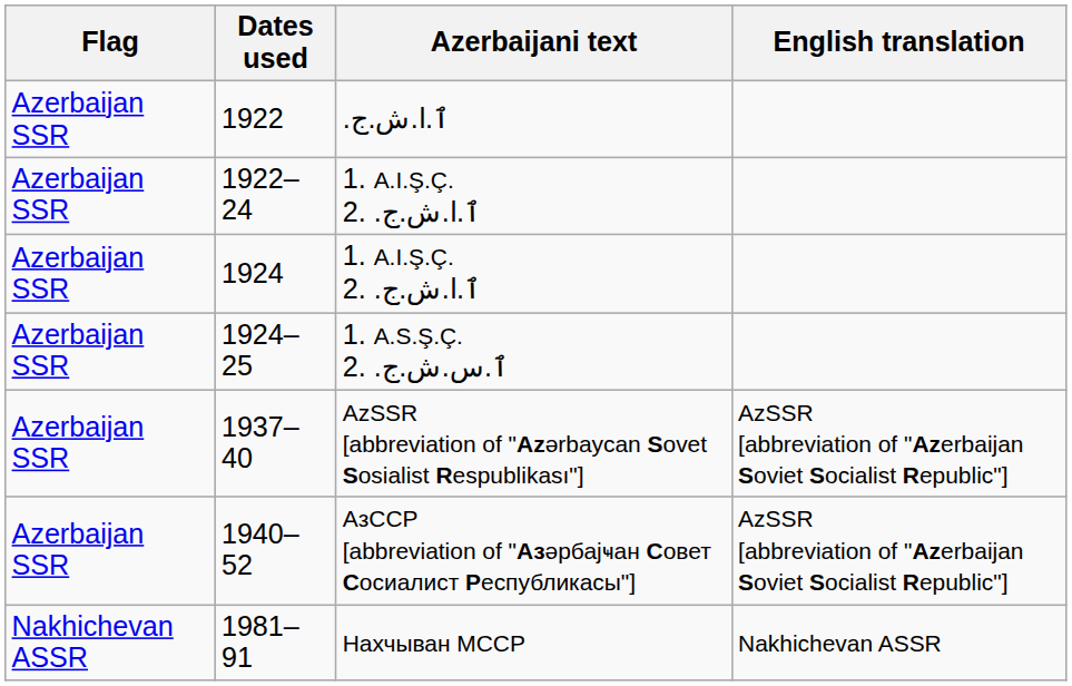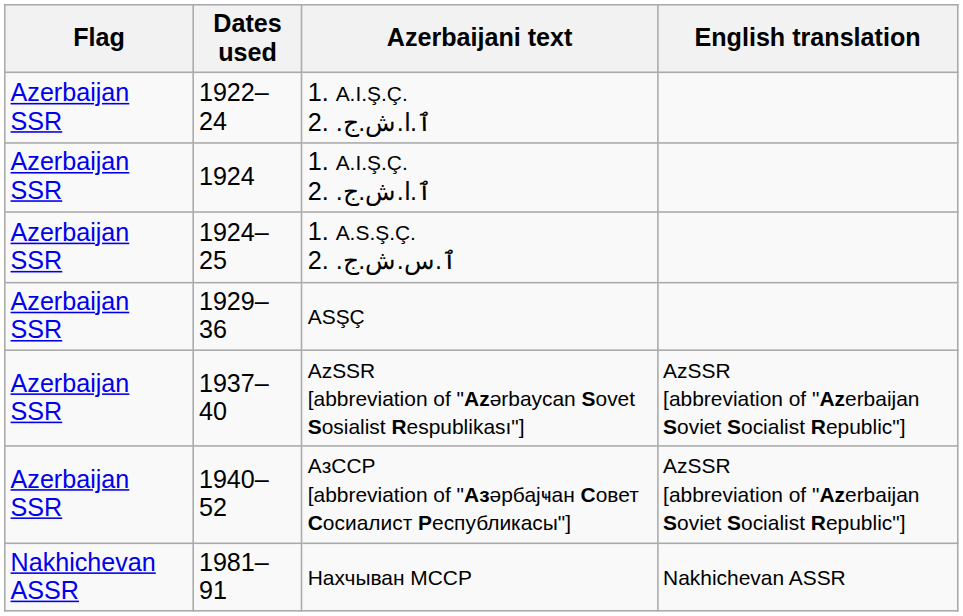 <table class="wikitable sortable noresize">
 <tr>
 <th>Flag</th>
 <th>Dates used</th>
 <th>Azerbaijani text</th>
 <th>English translation</th>
-</tr>
-<tr>
-<td> <a href='#'>Azerbaijan SSR</a></td>
-<td>1922</td>
-<td>.ٱ.ا.ش.ج</td>
-<td></td>
 </tr>
 <tr>
 <td> <a href='#'>Azerbaijan SSR</a></td>
 <td>1922–24</td>
 <td>1. <small>A.I.Ş.Ç.</small><br>2. .ٱ.ا.ش.ج</td>
 <td></td>
 </tr>
 <tr>
 <td> <a href='#'>Azerbaijan SSR</a></td>
 <td>1924</td>
 <td>1. <small>A.I.Ş.Ç.</small><br>2. .ٱ.ا.ش.ج</td>
 <td></td>
 </tr>
 <tr>
 <td> <a href='#'>Azerbaijan SSR</a></td>
 <td>1924–25</td>
 <td>1. <small>A.S.Ş.Ç.</small><br>2. .ٱ.س.ش.ج</td>
 <td></td>
 </tr>
 <tr>
 <td> <a href='#'>Azerbaijan SSR</a></td>
+<td>1929–36</td>
+<td><small>ASŞÇ</small></td>
+<td></td>
+</tr>
+<tr>
+<td> <a href='#'>Azerbaijan SSR</a></td>
 <td>1937–40</td>
 <td><small>AzSSR<br>[abbreviation of "<strong>Az</strong>ərbaycan <strong>S</strong>ovet <strong>S</strong>osialist <strong>R</strong>espublikası"]</small></td>
 <td><small>AzSSR<br>[abbreviation of "<strong>Az</strong>erbaijan <strong>S</strong>oviet <strong>S</strong>ocialist <strong>R</strong>epublic"]</small></td>
 </tr>
 <tr>
 <td> <a href='#'>Azerbaijan SSR</a></td>
 <td>1940–52</td>
 <td><small>АзCCP<br>[abbreviation of "<strong>Аз</strong>әрбајҹан <strong>С</strong>овет <strong>С</strong>осиалист <strong>Р</strong>еспубликасы"]</small></td>
 <td><small>AzSSR<br>[abbreviation of "<strong>Az</strong>erbaijan <strong>S</strong>oviet <strong>S</strong>ocialist <strong>R</strong>epublic"]</small></td>
 </tr>
 <tr>
 <td> <a href='#'>Nakhichevan ASSR</a></td>
 <td>1981–91</td>
 <td><small>Нахчыван МССР</small></td>
 <td><small>Nakhichevan ASSR</small></td>
 </tr>
 </table>
